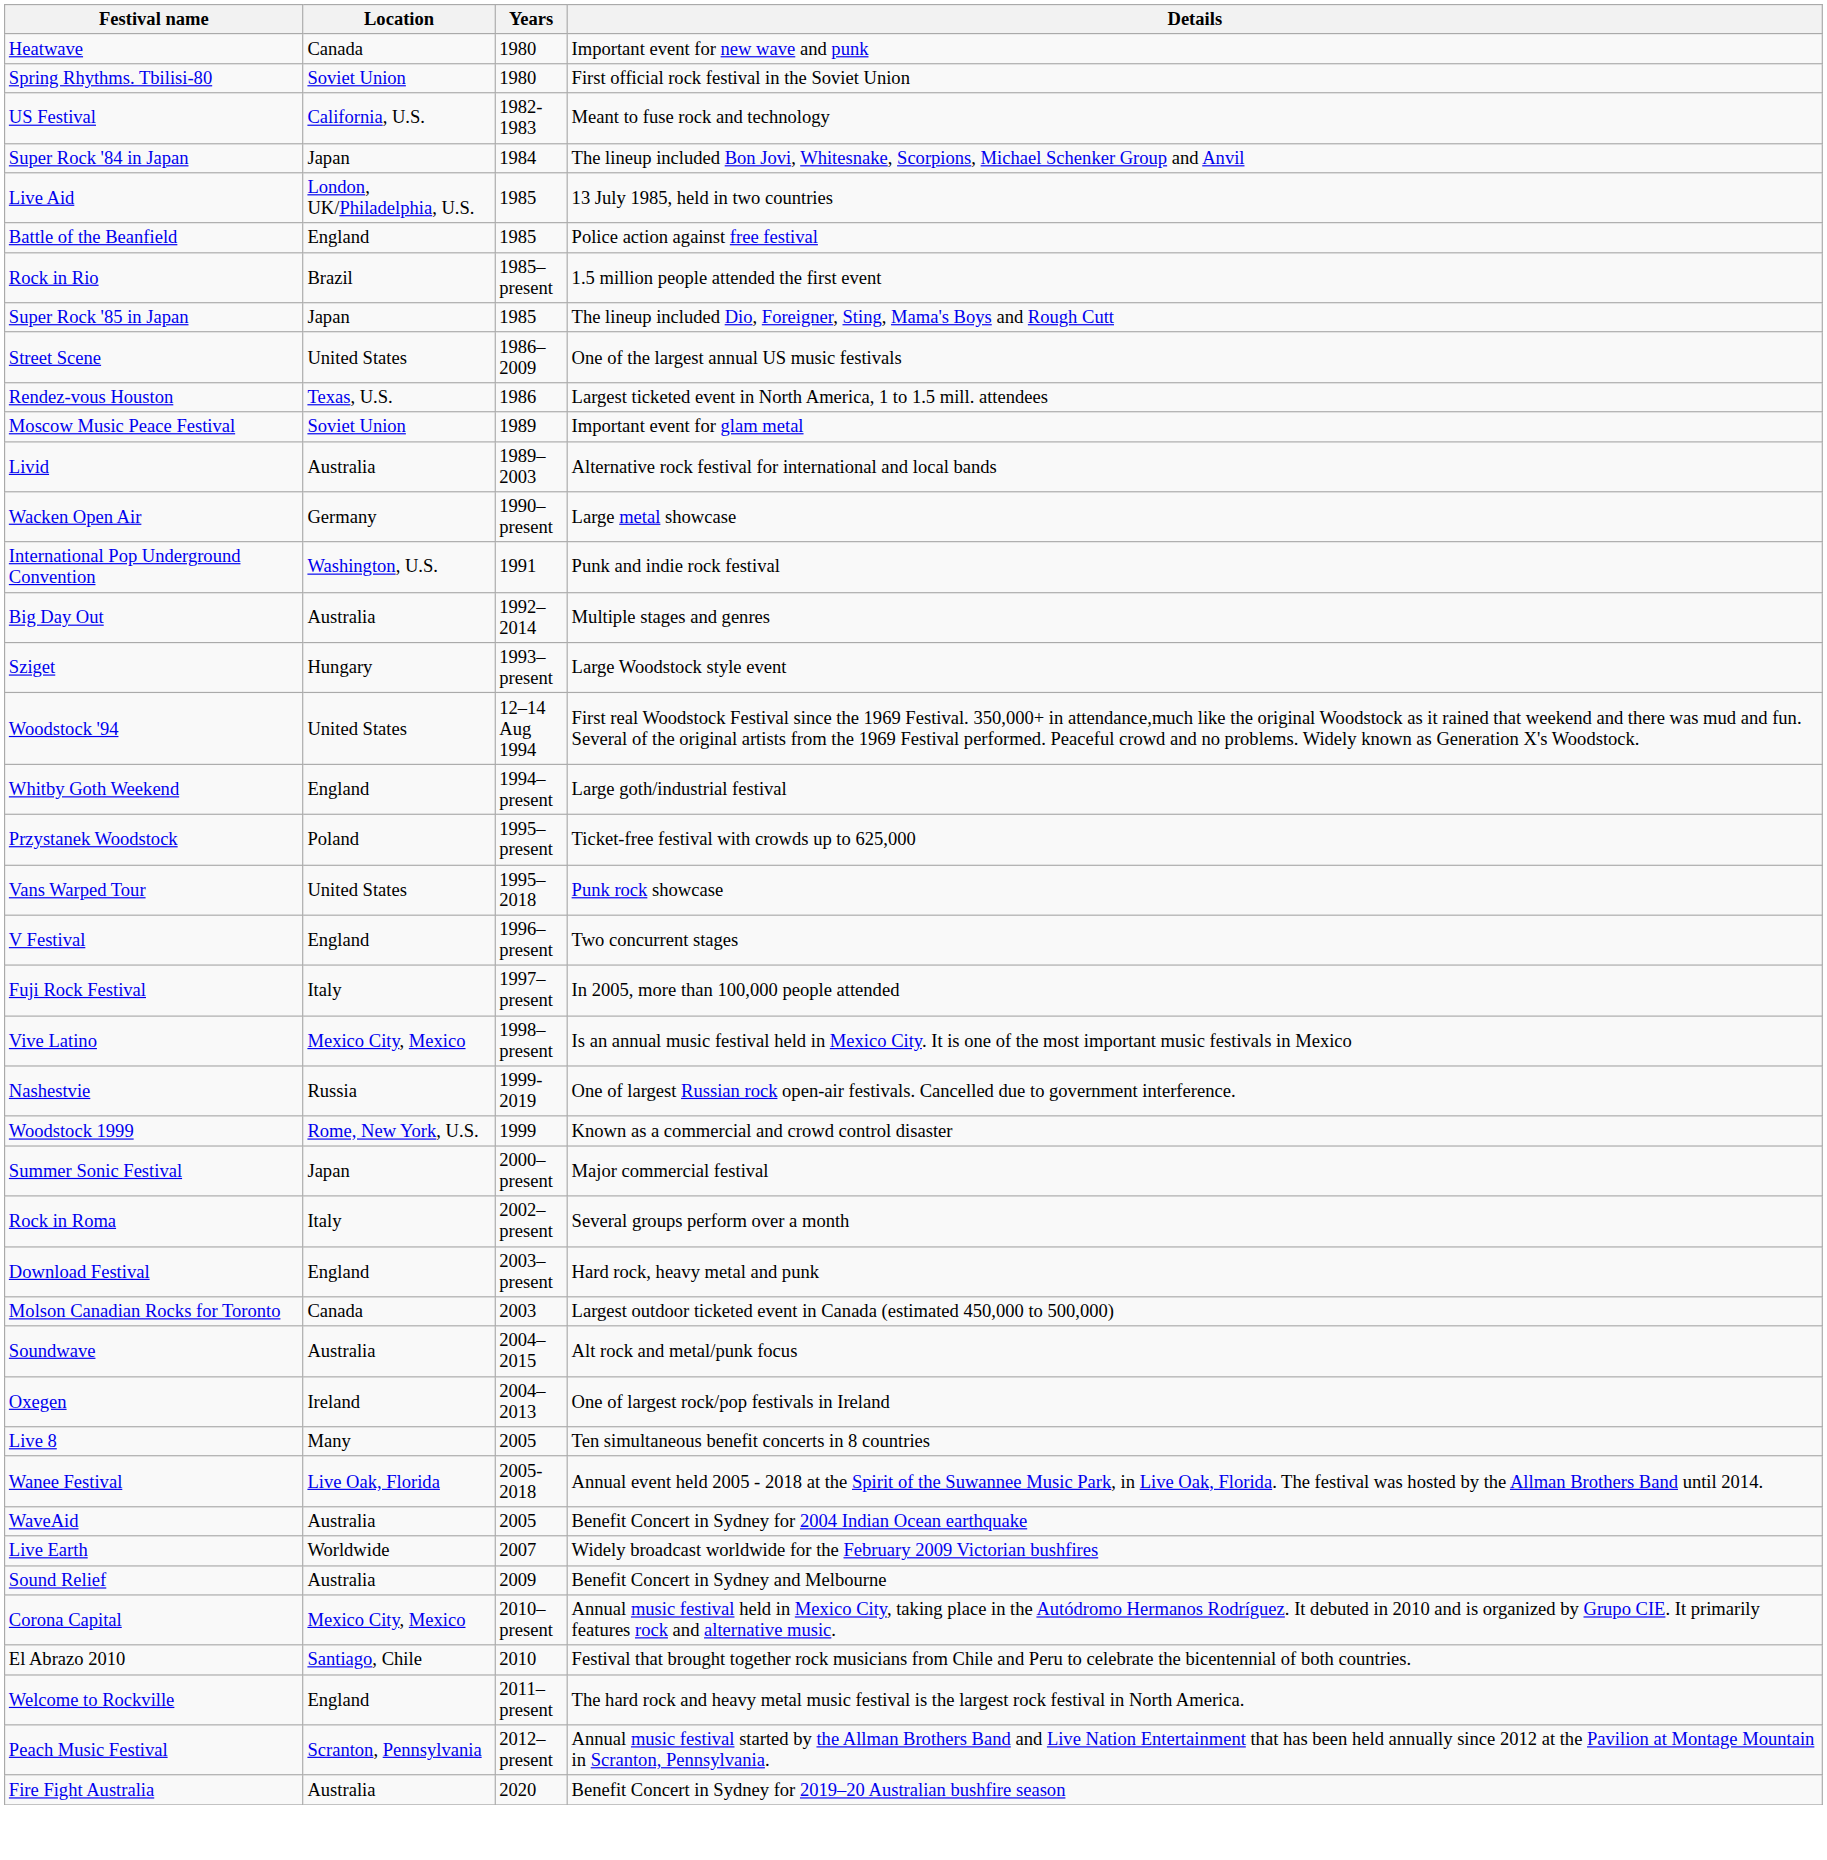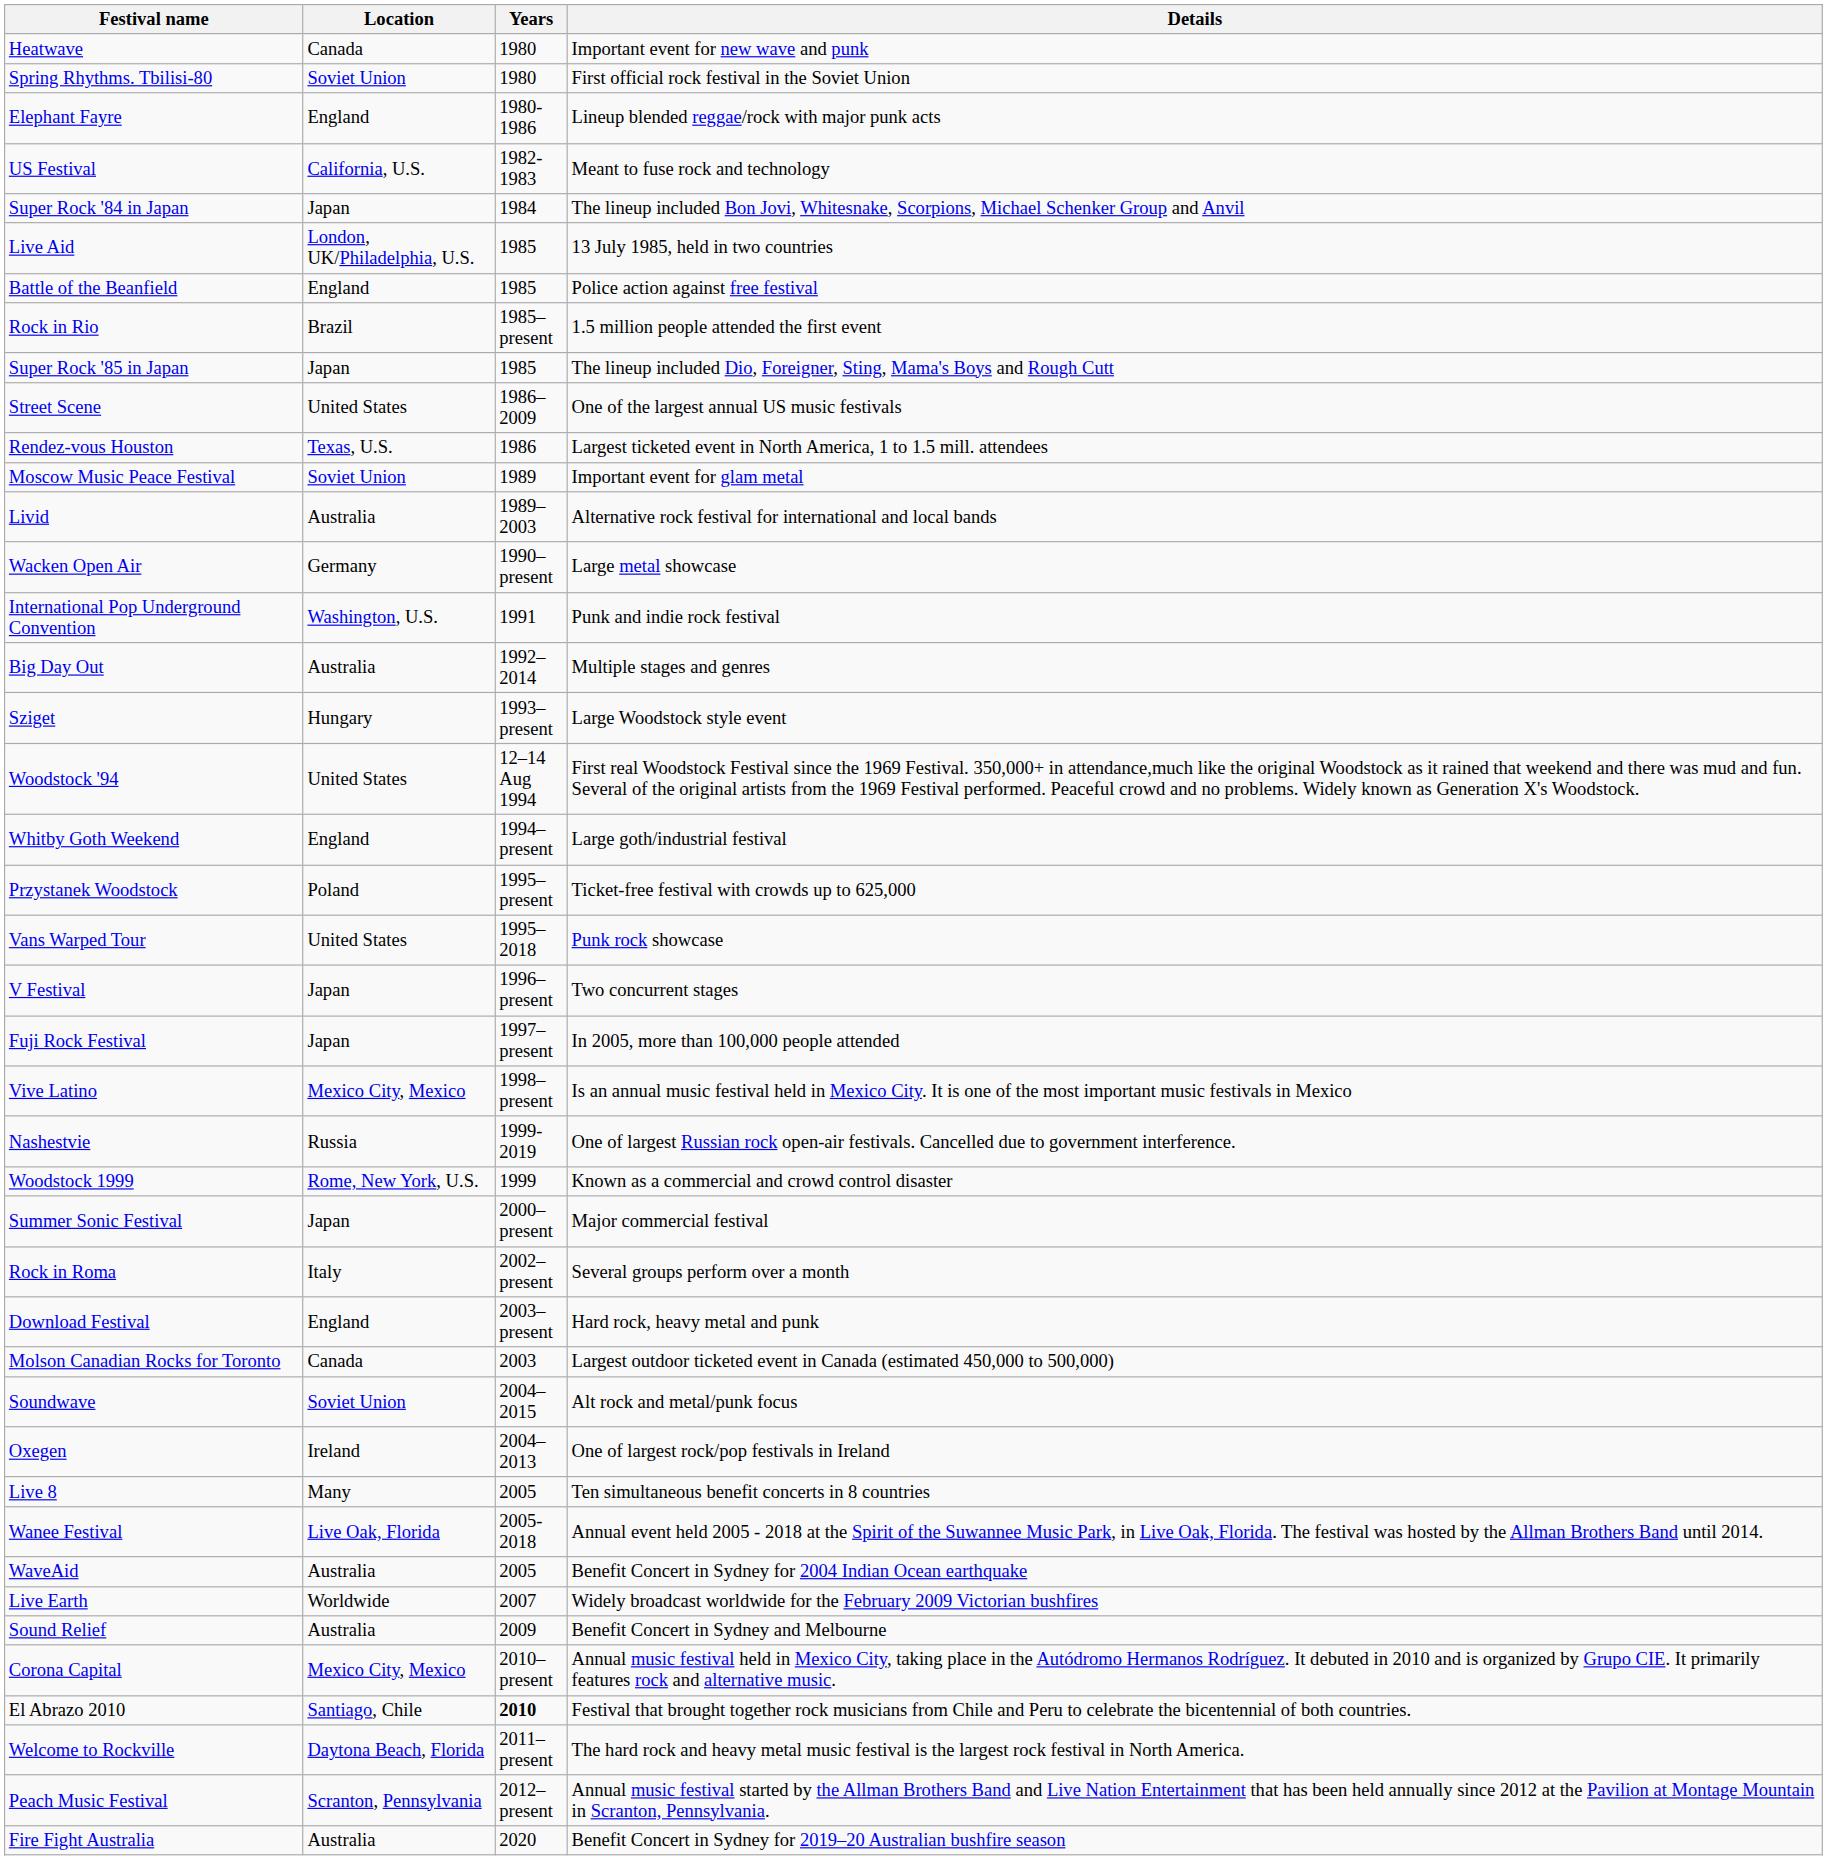 <table class="wikitable sortable ">
 <tr>
 <th style="width:250px;">Festival name</th>
 <th>Location</th>
 <th style="width:55px;">Years</th>
 <th>Details</th>
 </tr>
 <tr>
 <td><a href='#'>Heatwave</a></td>
 <td>Canada</td>
 <td>1980</td>
 <td>Important event for <a href='#'>new wave</a> and <a href='#'>punk</a></td>
 </tr>
 <tr>
 <td><a href='#'>Spring Rhythms. Tbilisi-80</a></td>
 <td><a href='#'>Soviet Union</a></td>
 <td>1980</td>
 <td>First official rock festival in the Soviet Union</td>
+</tr>
+<tr>
+<td><a href='#'>Elephant Fayre</a></td>
+<td>England</td>
+<td>1980-1986</td>
+<td>Lineup blended <a href='#'>reggae</a>/rock with major punk acts</td>
 </tr>
 <tr>
 <td><a href='#'>US Festival</a></td>
 <td><a href='#'>California</a>, U.S.</td>
 <td>1982-1983</td>
 <td>Meant to fuse rock and technology</td>
 </tr>
 <tr>
 <td><a href='#'>Super Rock '84 in Japan</a></td>
 <td>Japan</td>
 <td>1984</td>
 <td>The lineup included <a href='#'>Bon Jovi</a>, <a href='#'>Whitesnake</a>, <a href='#'>Scorpions</a>, <a href='#'>Michael Schenker Group</a> and <a href='#'>Anvil</a></td>
 </tr>
 <tr>
 <td><a href='#'>Live Aid</a></td>
 <td><a href='#'>London</a>, UK/<a href='#'>Philadelphia</a>, U.S.</td>
 <td>1985</td>
 <td>13 July 1985, held in two countries</td>
 </tr>
 <tr>
 <td><a href='#'>Battle of the Beanfield</a></td>
 <td>England</td>
 <td>1985</td>
 <td>Police action against <a href='#'>free festival</a></td>
 </tr>
 <tr>
 <td><a href='#'>Rock in Rio</a></td>
 <td>Brazil</td>
 <td>1985–present</td>
 <td>1.5 million people attended the first event</td>
 </tr>
 <tr>
 <td><a href='#'>Super Rock '85 in Japan</a></td>
 <td>Japan</td>
 <td>1985</td>
 <td>The lineup included <a href='#'>Dio</a>, <a href='#'>Foreigner</a>, <a href='#'>Sting</a>, <a href='#'>Mama's Boys</a> and <a href='#'>Rough Cutt</a></td>
 </tr>
 <tr>
 <td><a href='#'>Street Scene</a></td>
 <td>United States</td>
 <td>1986–2009</td>
 <td>One of the largest annual US music festivals</td>
 </tr>
 <tr>
 <td><a href='#'>Rendez-vous Houston</a></td>
 <td><a href='#'>Texas</a>, U.S.</td>
 <td>1986</td>
 <td>Largest ticketed event in North America, 1 to 1.5 mill. attendees</td>
 </tr>
 <tr>
 <td><a href='#'>Moscow Music Peace Festival</a></td>
 <td><a href='#'>Soviet Union</a></td>
 <td>1989</td>
 <td>Important event for <a href='#'>glam metal</a></td>
 </tr>
 <tr>
 <td><a href='#'>Livid</a></td>
 <td>Australia</td>
 <td>1989–2003</td>
 <td>Alternative rock festival for international and local bands</td>
 </tr>
 <tr>
 <td><a href='#'>Wacken Open Air</a></td>
 <td>Germany</td>
 <td>1990–present</td>
 <td>Large <a href='#'>metal</a> showcase</td>
 </tr>
 <tr>
 <td><a href='#'>International Pop Underground Convention</a></td>
 <td><a href='#'>Washington</a>, U.S.</td>
 <td>1991</td>
 <td>Punk and indie rock festival</td>
 </tr>
 <tr>
 <td><a href='#'>Big Day Out</a></td>
 <td>Australia</td>
 <td>1992–2014</td>
 <td>Multiple stages and genres</td>
 </tr>
 <tr>
 <td><a href='#'>Sziget</a><br></td>
 <td>Hungary</td>
 <td>1993–present</td>
 <td>Large Woodstock style event</td>
 </tr>
 <tr>
 <td><a href='#'>Woodstock '94</a></td>
 <td>United States</td>
 <td>12–14 Aug 1994</td>
 <td>First real Woodstock Festival since the 1969 Festival. 350,000+ in attendance,much like the original Woodstock as it rained that weekend and there was mud and fun. Several of the original artists from the 1969 Festival performed. Peaceful crowd and no problems. Widely known as Generation X's Woodstock.</td>
 </tr>
 <tr>
 <td><a href='#'>Whitby Goth Weekend</a></td>
 <td>England</td>
 <td>1994–present</td>
 <td>Large goth/industrial festival</td>
 </tr>
 <tr>
 <td><a href='#'>Przystanek Woodstock</a></td>
 <td>Poland</td>
 <td>1995–present</td>
 <td>Ticket-free festival with crowds up to 625,000</td>
 </tr>
 <tr>
 <td><a href='#'>Vans Warped Tour</a></td>
 <td>United States</td>
 <td>1995–2018</td>
 <td><a href='#'>Punk rock</a> showcase</td>
 </tr>
 <tr>
 <td><a href='#'>V Festival</a></td>
-<td>England</td>
+<td>Japan</td>
 <td>1996–present</td>
 <td>Two concurrent stages</td>
 </tr>
 <tr>
 <td><a href='#'>Fuji Rock Festival</a></td>
-<td>Italy</td>
+<td>Japan</td>
 <td>1997–present</td>
 <td>In 2005, more than 100,000 people attended</td>
 </tr>
 <tr>
 <td><a href='#'>Vive Latino</a></td>
 <td><a href='#'>Mexico City</a>, <a href='#'>Mexico</a></td>
 <td>1998–present</td>
 <td>Is an annual music festival held in <a href='#'>Mexico City</a>. It is one of the most important music festivals in Mexico</td>
 </tr>
 <tr>
 <td><a href='#'>Nashestvie</a></td>
 <td>Russia</td>
 <td>1999-2019</td>
 <td>One of largest <a href='#'>Russian rock</a> open-air festivals. Cancelled due to government interference.</td>
 </tr>
 <tr>
 <td><a href='#'>Woodstock 1999</a></td>
 <td><a href='#'>Rome, New York</a>, U.S.</td>
 <td>1999</td>
 <td>Known as a commercial and crowd control disaster</td>
 </tr>
 <tr>
 <td><a href='#'>Summer Sonic Festival</a></td>
 <td>Japan</td>
 <td>2000–present</td>
 <td>Major commercial festival</td>
 </tr>
 <tr>
 <td><a href='#'>Rock in Roma</a></td>
 <td>Italy</td>
 <td>2002–present</td>
 <td>Several groups perform over a month</td>
 </tr>
 <tr>
 <td><a href='#'>Download Festival</a></td>
 <td>England</td>
 <td>2003–present</td>
 <td>Hard rock, heavy metal and punk</td>
 </tr>
 <tr>
 <td><a href='#'>Molson Canadian Rocks for Toronto</a></td>
 <td>Canada</td>
 <td>2003</td>
 <td>Largest outdoor ticketed event in Canada (estimated 450,000 to 500,000)</td>
 </tr>
 <tr>
 <td><a href='#'>Soundwave</a></td>
-<td>Australia</td>
+<td><a href='#'>Soviet Union</a></td>
 <td>2004–2015</td>
 <td>Alt rock and metal/punk focus</td>
 </tr>
 <tr>
 <td><a href='#'>Oxegen</a></td>
 <td>Ireland</td>
 <td>2004–2013</td>
 <td>One of largest rock/pop festivals in Ireland</td>
 </tr>
 <tr>
 <td><a href='#'>Live 8</a></td>
 <td>Many</td>
 <td>2005</td>
 <td>Ten simultaneous benefit concerts in 8 countries</td>
 </tr>
 <tr>
 <td><a href='#'>Wanee Festival</a></td>
 <td><a href='#'>Live Oak, Florida</a></td>
 <td>2005-2018</td>
 <td>Annual event held 2005 - 2018 at the <a href='#'>Spirit of the Suwannee Music Park</a>, in <a href='#'>Live Oak, Florida</a>. The festival was hosted by the <a href='#'>Allman Brothers Band</a> until 2014.</td>
 </tr>
 <tr>
 <td><a href='#'>WaveAid</a></td>
 <td>Australia</td>
 <td>2005</td>
 <td>Benefit Concert in Sydney for <a href='#'>2004 Indian Ocean earthquake</a></td>
 </tr>
 <tr>
 <td><a href='#'>Live Earth</a></td>
 <td>Worldwide</td>
 <td>2007</td>
 <td>Widely broadcast worldwide for the <a href='#'>February 2009 Victorian bushfires</a></td>
 </tr>
 <tr>
 <td><a href='#'>Sound Relief</a></td>
 <td>Australia</td>
 <td>2009</td>
 <td>Benefit Concert in Sydney and Melbourne</td>
 </tr>
 <tr>
 <td><a href='#'>Corona Capital</a></td>
 <td><a href='#'>Mexico City</a>, <a href='#'>Mexico</a></td>
 <td>2010–present</td>
 <td>Annual <a href='#'>music festival</a> held in <a href='#'>Mexico City</a>, taking place in the <a href='#'>Autódromo Hermanos Rodríguez</a>. It debuted in 2010 and is organized by <a href='#'>Grupo CIE</a>. It primarily features <a href='#'>rock</a> and <a href='#'>alternative music</a>.</td>
 </tr>
 <tr>
 <td>El Abrazo 2010</td>
 <td><a href='#'>Santiago</a>, Chile</td>
-<td>2010</td>
+<td><strong>2010</strong></td>
 <td>Festival that brought together rock musicians from Chile and Peru to celebrate the bicentennial of both countries.</td>
 </tr>
 <tr>
 <td><a href='#'>Welcome to Rockville</a></td>
-<td>England</td>
+<td><a href='#'>Daytona Beach</a>, <a href='#'>Florida</a></td>
 <td>2011–present</td>
 <td>The hard rock and heavy metal music festival is the largest rock festival in North America.</td>
 </tr>
 <tr>
 <td><a href='#'>Peach Music Festival</a></td>
 <td><a href='#'>Scranton</a>, <a href='#'>Pennsylvania</a></td>
 <td>2012–present</td>
 <td>Annual <a href='#'>music festival</a> started by <a href='#'>the Allman Brothers Band</a> and <a href='#'>Live Nation Entertainment</a> that has been held annually since 2012 at the <a href='#'>Pavilion at Montage Mountain</a> in <a href='#'>Scranton, Pennsylvania</a>.</td>
 </tr>
 <tr>
 <td><a href='#'>Fire Fight Australia</a></td>
 <td>Australia</td>
 <td>2020</td>
 <td>Benefit Concert in Sydney for <a href='#'>2019–20 Australian bushfire season</a></td>
 </tr>
 </table>
